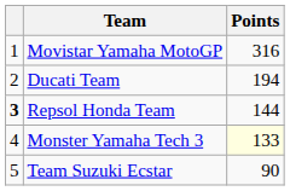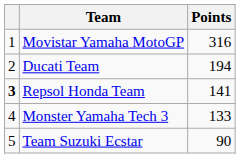 <table class="wikitable" style="font-size: 95%;">
 <tr>
 <th></th>
 <th>Team</th>
 <th>Points</th>
 </tr>
 <tr>
 <td align=center>1</td>
 <td> <a href='#'>Movistar Yamaha MotoGP</a></td>
 <td align=right>316</td>
 </tr>
 <tr>
 <td align=center>2</td>
 <td> <a href='#'>Ducati Team</a></td>
 <td align=right>194</td>
 </tr>
 <tr>
 <td align=center><strong>3</strong></td>
 <td> <a href='#'>Repsol Honda Team</a></td>
-<td align=right>144</td>
+<td align=right>141</td>
 </tr>
 <tr>
 <td align=center>4</td>
 <td> <a href='#'>Monster Yamaha Tech 3</a></td>
-<td align=right style="background: lightyellow;">133</td>
+<td align=right>133</td>
 </tr>
 <tr>
 <td align=center>5</td>
 <td> <a href='#'>Team Suzuki Ecstar</a></td>
 <td align=right>90</td>
 </tr>
 </table>
